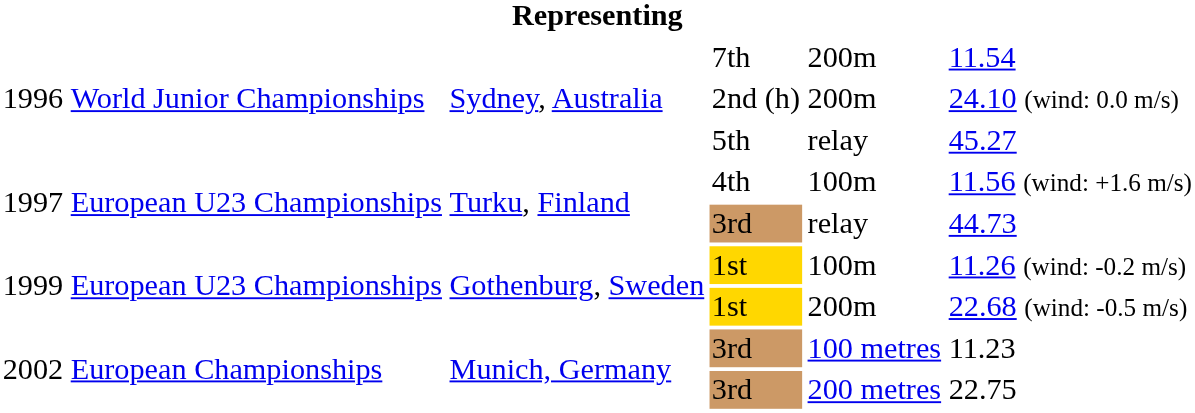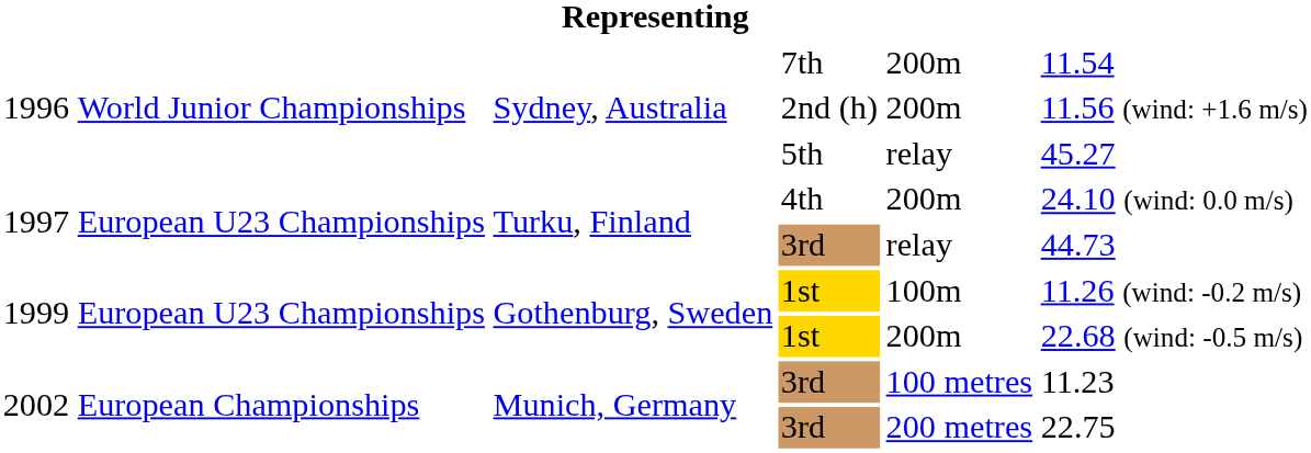 <table>
 <tr>
 <th colspan="6">Representing </th>
 </tr>
 <tr>
 <td rowspan=3>1996</td>
 <td rowspan=3><a href='#'>World Junior Championships</a></td>
 <td rowspan=3><a href='#'>Sydney</a>, <a href='#'>Australia</a></td>
 <td>7th</td>
 <td>200m</td>
 <td><a href='#'>11.54</a></td>
 </tr>
 <tr>
 <td>2nd (h)</td>
 <td>200m</td>
-<td><a href='#'>24.10</a> <small>(wind: 0.0 m/s)</small></td>
+<td><a href='#'>11.56</a> <small>(wind: +1.6 m/s)</small></td>
 </tr>
 <tr>
 <td>5th</td>
 <td> relay</td>
 <td><a href='#'>45.27</a></td>
 </tr>
 <tr>
 <td rowspan=2>1997</td>
 <td rowspan=2><a href='#'>European U23 Championships</a></td>
 <td rowspan=2><a href='#'>Turku</a>, <a href='#'>Finland</a></td>
 <td>4th</td>
-<td>100m</td>
-<td><a href='#'>11.56</a> <small>(wind: +1.6 m/s)</small></td>
+<td>200m</td>
+<td><a href='#'>24.10</a> <small>(wind: 0.0 m/s)</small></td>
 </tr>
 <tr>
 <td bgcolor="cc9966">3rd</td>
 <td> relay</td>
 <td><a href='#'>44.73</a></td>
 </tr>
 <tr>
 <td rowspan=2>1999</td>
 <td rowspan=2><a href='#'>European U23 Championships</a></td>
 <td rowspan=2><a href='#'>Gothenburg</a>, <a href='#'>Sweden</a></td>
 <td bgcolor=gold>1st</td>
 <td>100m</td>
 <td><a href='#'>11.26</a> <small>(wind: -0.2 m/s)</small></td>
 </tr>
 <tr>
 <td bgcolor=gold>1st</td>
 <td>200m</td>
 <td><a href='#'>22.68</a> <small>(wind: -0.5 m/s)</small></td>
 </tr>
 <tr>
 <td rowspan=2>2002</td>
 <td rowspan=2><a href='#'>European Championships</a></td>
 <td rowspan=2><a href='#'>Munich, Germany</a></td>
 <td bgcolor=cc9966>3rd</td>
 <td><a href='#'>100 metres</a></td>
 <td>11.23</td>
 </tr>
 <tr>
 <td bgcolor=cc9966>3rd</td>
 <td><a href='#'>200 metres</a></td>
 <td>22.75</td>
 </tr>
 </table>
